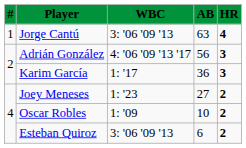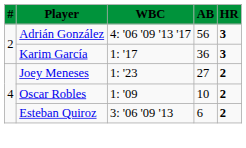 <table class="wikitable">
 <tr>
 <th style="background-color:#00933B"><span>#</span></th>
 <th style="background-color:#00933B"><span>Player</span></th>
 <th style="background-color:#00933B"><span>WBC</span></th>
 <th style="background-color:#00933B"><span>AB</span></th>
 <th style="background-color:#00933B"><span>HR</span></th>
-</tr>
-<tr>
-<td>1</td>
-<td><a href='#'>Jorge Cantú</a></td>
-<td>3: '06 '09 '13</td>
-<td>63</td>
-<td><strong>4</strong></td>
 </tr>
 <tr>
 <td rowspan="2">2</td>
 <td><a href='#'>Adrián González</a></td>
 <td>4: '06 '09 '13 '17</td>
 <td>56</td>
 <td><strong>3</strong></td>
 </tr>
 <tr>
 <td><a href='#'>Karim García</a></td>
 <td>1: '17</td>
 <td>36</td>
 <td><strong>3</strong></td>
 </tr>
 <tr>
 <td rowspan="3">4</td>
 <td><a href='#'>Joey Meneses</a></td>
 <td>1: '23</td>
 <td>27</td>
 <td><strong>2</strong></td>
 </tr>
 <tr>
 <td><a href='#'>Oscar Robles</a></td>
 <td>1: '09</td>
 <td>10</td>
 <td><strong>2</strong></td>
 </tr>
 <tr>
 <td><a href='#'>Esteban Quiroz</a></td>
 <td>3: '06 '09 '13</td>
 <td>6</td>
 <td><strong>2</strong></td>
 </tr>
 </table>
